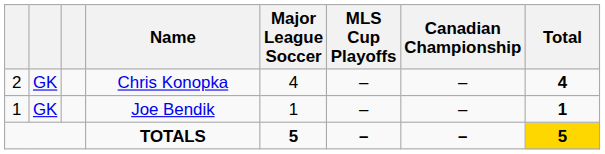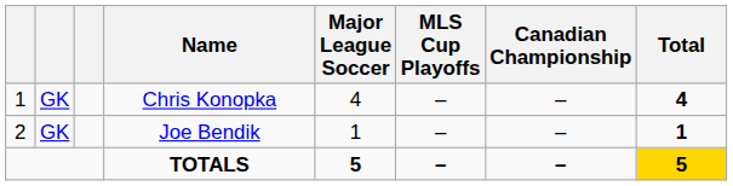 <table class="wikitable" style="font-size: 95%; text-align: center;">
 <tr>
 <th width=15></th>
 <th width=15></th>
 <th width=15></th>
 <th width=150>Name</th>
 <th width=50>Major League Soccer</th>
 <th width=50>MLS Cup Playoffs</th>
 <th width=50>Canadian Championship</th>
 <th width=60>Total</th>
 </tr>
 <tr>
-<td>2</td>
+<td>1</td>
 <td><a href='#'>GK</a></td>
 <td></td>
 <td><a href='#'>Chris Konopka</a></td>
 <td>4</td>
 <td>–</td>
 <td>–</td>
 <td><strong>4</strong></td>
 </tr>
 <tr>
-<td>1</td>
+<td>2</td>
 <td><a href='#'>GK</a></td>
 <td></td>
 <td><a href='#'>Joe Bendik</a></td>
 <td>1</td>
 <td>–</td>
 <td>–</td>
 <td><strong>1</strong></td>
 </tr>
 <tr>
 <td colspan="3"></td>
 <td><strong>TOTALS</strong></td>
 <td><strong>5</strong></td>
 <td><strong>–</strong></td>
 <td><strong>–</strong></td>
 <td style="background: gold;"><strong>5</strong></td>
 </tr>
 </table>
